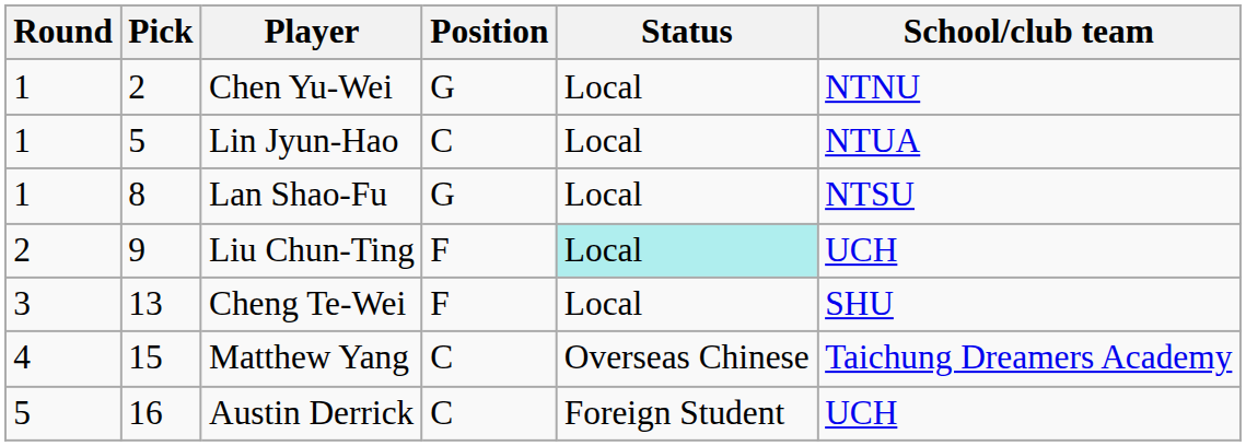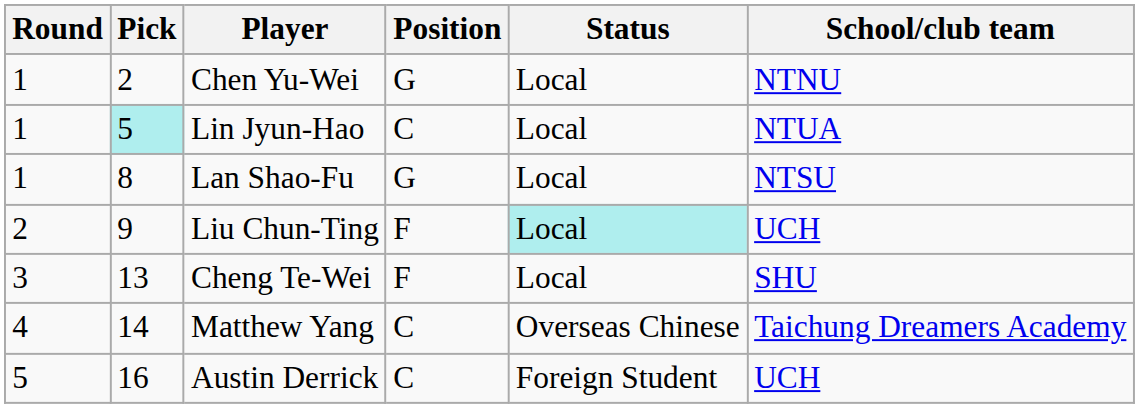 <table class="wikitable">
 <tr>
 <th>Round</th>
 <th>Pick</th>
 <th>Player</th>
 <th>Position</th>
 <th>Status</th>
 <th>School/club team</th>
 </tr>
 <tr>
 <td>1</td>
 <td>2</td>
 <td>Chen Yu-Wei</td>
 <td>G</td>
 <td>Local</td>
 <td><a href='#'>NTNU</a></td>
 </tr>
 <tr>
 <td>1</td>
-<td>5</td>
+<td style="background: paleturquoise;">5</td>
 <td>Lin Jyun-Hao</td>
 <td>C</td>
 <td>Local</td>
 <td><a href='#'>NTUA</a></td>
 </tr>
 <tr>
 <td>1</td>
 <td>8</td>
 <td>Lan Shao-Fu</td>
 <td>G</td>
 <td>Local</td>
 <td><a href='#'>NTSU</a></td>
 </tr>
 <tr>
 <td>2</td>
 <td>9</td>
 <td>Liu Chun-Ting</td>
 <td>F</td>
 <td style="background: paleturquoise;">Local</td>
 <td><a href='#'>UCH</a></td>
 </tr>
 <tr>
 <td>3</td>
 <td>13</td>
 <td>Cheng Te-Wei</td>
 <td>F</td>
 <td>Local</td>
 <td><a href='#'>SHU</a></td>
 </tr>
 <tr>
 <td>4</td>
-<td>15</td>
+<td>14</td>
 <td>Matthew Yang</td>
 <td>C</td>
 <td>Overseas Chinese</td>
 <td><a href='#'>Taichung Dreamers Academy</a></td>
 </tr>
 <tr>
 <td>5</td>
 <td>16</td>
 <td>Austin Derrick</td>
 <td>C</td>
 <td>Foreign Student</td>
 <td><a href='#'>UCH</a></td>
 </tr>
 </table>
